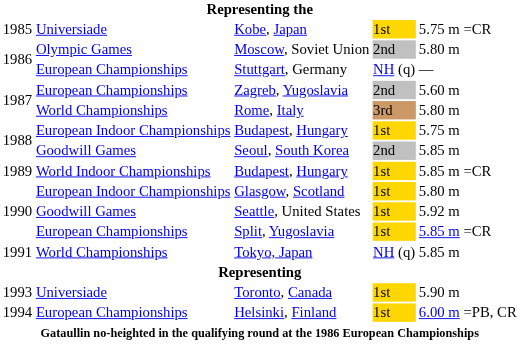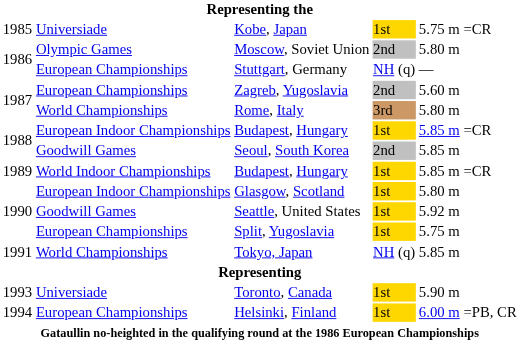 <table>
 <tr>
 <th colspan="6">Representing the </th>
 </tr>
 <tr>
 <td>1985</td>
 <td><a href='#'>Universiade</a></td>
 <td><a href='#'>Kobe</a>, <a href='#'>Japan</a></td>
 <td bgcolor="gold">1st</td>
 <td>5.75 m =CR</td>
 </tr>
 <tr>
 <td rowspan=2>1986</td>
 <td><a href='#'>Olympic Games</a></td>
 <td><a href='#'>Moscow</a>, Soviet Union</td>
 <td bgcolor=silver>2nd</td>
 <td>5.80 m</td>
 </tr>
 <tr>
 <td><a href='#'>European Championships</a></td>
 <td><a href='#'>Stuttgart</a>, Germany</td>
 <td><a href='#'>NH</a> (q)</td>
 <td>—</td>
 </tr>
 <tr>
 <td rowspan=2>1987</td>
 <td><a href='#'>European Championships</a></td>
 <td><a href='#'>Zagreb</a>, <a href='#'>Yugoslavia</a></td>
 <td bgcolor="silver">2nd</td>
 <td>5.60 m</td>
 </tr>
 <tr>
 <td><a href='#'>World Championships</a></td>
 <td><a href='#'>Rome</a>, <a href='#'>Italy</a></td>
 <td bgcolor="cc9966">3rd</td>
 <td>5.80 m</td>
 </tr>
 <tr>
 <td rowspan=2>1988</td>
 <td><a href='#'>European Indoor Championships</a></td>
 <td><a href='#'>Budapest</a>, <a href='#'>Hungary</a></td>
 <td bgcolor="gold">1st</td>
-<td>5.75 m</td>
+<td><a href='#'>5.85 m</a> =CR</td>
 </tr>
 <tr>
 <td><a href='#'>Goodwill Games</a></td>
 <td><a href='#'>Seoul</a>, <a href='#'>South Korea</a></td>
 <td bgcolor=silver>2nd</td>
 <td>5.85 m</td>
 </tr>
 <tr>
 <td>1989</td>
 <td><a href='#'>World Indoor Championships</a></td>
 <td><a href='#'>Budapest</a>, <a href='#'>Hungary</a></td>
 <td bgcolor="gold">1st</td>
 <td>5.85 m =CR</td>
 </tr>
 <tr>
 <td rowspan=3>1990</td>
 <td><a href='#'>European Indoor Championships</a></td>
 <td><a href='#'>Glasgow</a>, <a href='#'>Scotland</a></td>
 <td bgcolor="gold">1st</td>
 <td>5.80 m</td>
 </tr>
 <tr>
 <td><a href='#'>Goodwill Games</a></td>
 <td><a href='#'>Seattle</a>, United States</td>
 <td bgcolor=gold>1st</td>
 <td>5.92 m</td>
 </tr>
 <tr>
 <td><a href='#'>European Championships</a></td>
 <td><a href='#'>Split</a>, <a href='#'>Yugoslavia</a></td>
 <td bgcolor="gold">1st</td>
-<td><a href='#'>5.85 m</a> =CR</td>
+<td>5.75 m</td>
 </tr>
 <tr>
 <td>1991</td>
 <td><a href='#'>World Championships</a></td>
 <td><a href='#'>Tokyo, Japan</a></td>
 <td><a href='#'>NH</a> (q)</td>
 <td>5.85 m</td>
 </tr>
 <tr>
 <th colspan="6">Representing </th>
 </tr>
 <tr>
 <td>1993</td>
 <td><a href='#'>Universiade</a></td>
 <td><a href='#'>Toronto</a>, <a href='#'>Canada</a></td>
 <td bgcolor="gold">1st</td>
 <td>5.90 m</td>
 </tr>
 <tr>
 <td>1994</td>
 <td><a href='#'>European Championships</a></td>
 <td><a href='#'>Helsinki</a>, <a href='#'>Finland</a></td>
 <td bgcolor="gold">1st</td>
 <td><a href='#'>6.00 m</a> =PB, CR</td>
 </tr>
 <tr>
 <th colspan=6><small><strong> Gataullin no-heighted in the qualifying round at the 1986 European Championships</strong></small></th>
 </tr>
 </table>
